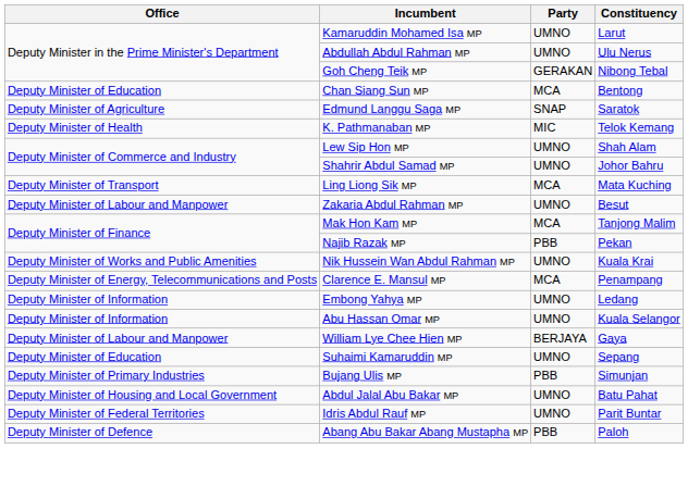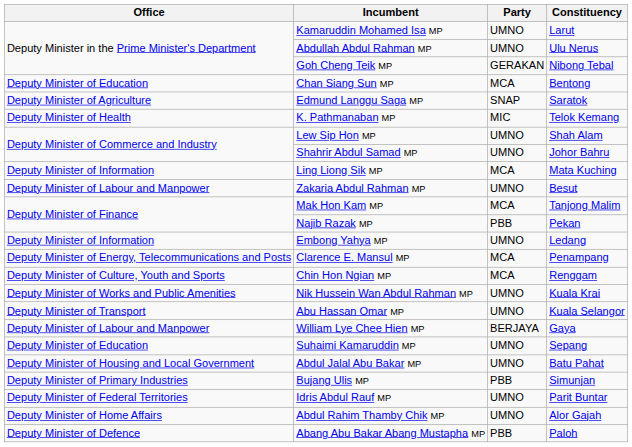 <table class="sortable wikitable">
 <tr>
 <th>Office</th>
 <th>Incumbent</th>
 <th>Party</th>
 <th>Constituency</th>
 </tr>
 <tr>
 <td rowspan="3">Deputy Minister in the <a href='#'>Prime Minister's Department</a></td>
 <td><a href='#'>Kamaruddin Mohamed Isa</a> <small>MP</small></td>
 <td>UMNO</td>
 <td><a href='#'>Larut</a></td>
 </tr>
 <tr>
 <td><a href='#'>Abdullah Abdul Rahman</a> <small>MP</small></td>
 <td>UMNO</td>
 <td><a href='#'>Ulu Nerus</a></td>
 </tr>
 <tr>
 <td><a href='#'>Goh Cheng Teik</a> <small>MP</small></td>
 <td>GERAKAN</td>
 <td><a href='#'>Nibong Tebal</a></td>
 </tr>
 <tr>
 <td><a href='#'>Deputy Minister of Education</a></td>
 <td><a href='#'>Chan Siang Sun</a> <small>MP</small></td>
 <td>MCA</td>
 <td><a href='#'>Bentong</a></td>
 </tr>
 <tr>
 <td><a href='#'>Deputy Minister of Agriculture</a></td>
 <td><a href='#'>Edmund Langgu Saga</a> <small>MP</small></td>
 <td>SNAP</td>
 <td><a href='#'>Saratok</a></td>
 </tr>
 <tr>
 <td><a href='#'>Deputy Minister of Health</a></td>
 <td><a href='#'>K. Pathmanaban</a> <small>MP</small></td>
 <td>MIC</td>
 <td><a href='#'>Telok Kemang</a></td>
 </tr>
 <tr>
 <td rowspan="2"><a href='#'>Deputy Minister of Commerce and Industry</a></td>
 <td><a href='#'>Lew Sip Hon</a> <small>MP</small></td>
 <td>UMNO</td>
 <td><a href='#'>Shah Alam</a></td>
 </tr>
 <tr>
 <td><a href='#'>Shahrir Abdul Samad</a> <small>MP</small></td>
 <td>UMNO</td>
 <td><a href='#'>Johor Bahru</a></td>
 </tr>
 <tr>
-<td><a href='#'>Deputy Minister of Transport</a></td>
+<td><a href='#'>Deputy Minister of Information</a></td>
 <td><a href='#'>Ling Liong Sik</a> <small>MP</small></td>
 <td>MCA</td>
 <td><a href='#'>Mata Kuching</a></td>
 </tr>
 <tr>
 <td><a href='#'>Deputy Minister of Labour and Manpower</a></td>
 <td><a href='#'>Zakaria Abdul Rahman</a> <small>MP</small></td>
 <td>UMNO</td>
 <td><a href='#'>Besut</a></td>
 </tr>
 <tr>
 <td rowspan="2"><a href='#'>Deputy Minister of Finance</a></td>
 <td><a href='#'>Mak Hon Kam</a> <small>MP</small></td>
 <td>MCA</td>
 <td><a href='#'>Tanjong Malim</a></td>
 </tr>
 <tr>
 <td><a href='#'>Najib Razak</a> <small>MP</small></td>
 <td>PBB</td>
 <td><a href='#'>Pekan</a></td>
 </tr>
 <tr>
-<td><a href='#'>Deputy Minister of Works and Public Amenities</a></td>
-<td><a href='#'>Nik Hussein Wan Abdul Rahman</a> <small>MP</small></td>
+<td><a href='#'>Deputy Minister of Information</a></td>
+<td><a href='#'>Embong Yahya</a> <small>MP</small></td>
 <td>UMNO</td>
-<td><a href='#'>Kuala Krai</a></td>
+<td><a href='#'>Ledang</a></td>
 </tr>
 <tr>
 <td><a href='#'>Deputy Minister of Energy, Telecommunications and Posts</a></td>
 <td><a href='#'>Clarence E. Mansul</a> <small>MP</small></td>
 <td>MCA</td>
 <td><a href='#'>Penampang</a></td>
 </tr>
 <tr>
-<td><a href='#'>Deputy Minister of Information</a></td>
-<td><a href='#'>Embong Yahya</a> <small>MP</small></td>
-<td>UMNO</td>
-<td><a href='#'>Ledang</a></td>
+<td><a href='#'>Deputy Minister of Culture, Youth and Sports</a></td>
+<td><a href='#'>Chin Hon Ngian</a> <small>MP</small></td>
+<td>MCA</td>
+<td><a href='#'>Renggam</a></td>
 </tr>
 <tr>
-<td><a href='#'>Deputy Minister of Information</a></td>
+<td><a href='#'>Deputy Minister of Works and Public Amenities</a></td>
+<td><a href='#'>Nik Hussein Wan Abdul Rahman</a> <small>MP</small></td>
+<td>UMNO</td>
+<td><a href='#'>Kuala Krai</a></td>
+</tr>
+<tr>
+<td><a href='#'>Deputy Minister of Transport</a></td>
 <td><a href='#'>Abu Hassan Omar</a> <small>MP</small></td>
 <td>UMNO</td>
 <td><a href='#'>Kuala Selangor</a></td>
 </tr>
 <tr>
 <td><a href='#'>Deputy Minister of Labour and Manpower</a></td>
 <td><a href='#'>William Lye Chee Hien</a> <small>MP</small></td>
 <td>BERJAYA</td>
 <td><a href='#'>Gaya</a></td>
 </tr>
 <tr>
 <td><a href='#'>Deputy Minister of Education</a></td>
 <td><a href='#'>Suhaimi Kamaruddin</a> <small>MP</small></td>
 <td>UMNO</td>
 <td><a href='#'>Sepang</a></td>
 </tr>
 <tr>
+<td><a href='#'>Deputy Minister of Housing and Local Government</a></td>
+<td><a href='#'>Abdul Jalal Abu Bakar</a> <small>MP</small></td>
+<td>UMNO</td>
+<td><a href='#'>Batu Pahat</a></td>
+</tr>
+<tr>
 <td><a href='#'>Deputy Minister of Primary Industries</a></td>
 <td><a href='#'>Bujang Ulis</a> <small>MP</small></td>
 <td>PBB</td>
 <td><a href='#'>Simunjan</a></td>
-</tr>
-<tr>
-<td><a href='#'>Deputy Minister of Housing and Local Government</a></td>
-<td><a href='#'>Abdul Jalal Abu Bakar</a> <small>MP</small></td>
-<td>UMNO</td>
-<td><a href='#'>Batu Pahat</a></td>
 </tr>
 <tr>
 <td><a href='#'>Deputy Minister of Federal Territories</a></td>
 <td><a href='#'>Idris Abdul Rauf</a> <small>MP</small></td>
 <td>UMNO</td>
 <td><a href='#'>Parit Buntar</a></td>
 </tr>
 <tr>
+<td><a href='#'>Deputy Minister of Home Affairs</a></td>
+<td><a href='#'>Abdul Rahim Thamby Chik</a> <small>MP</small></td>
+<td>UMNO</td>
+<td><a href='#'>Alor Gajah</a></td>
+</tr>
+<tr>
 <td><a href='#'>Deputy Minister of Defence</a></td>
 <td><a href='#'>Abang Abu Bakar Abang Mustapha</a> <small>MP</small></td>
 <td>PBB</td>
 <td><a href='#'>Paloh</a></td>
 </tr>
 </table>
